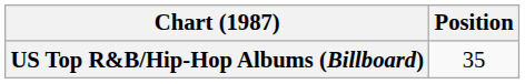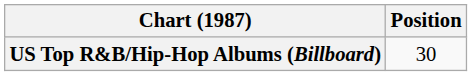 <table class="wikitable plainrowheaders" style="text-align:center">
 <tr>
 <th scope="col">Chart (1987)</th>
 <th scope="col">Position</th>
 </tr>
 <tr>
 <th scope="row">US Top R&B/Hip-Hop Albums (<em>Billboard</em>)</th>
-<td>35</td>
+<td>30</td>
 </tr>
 </table>
